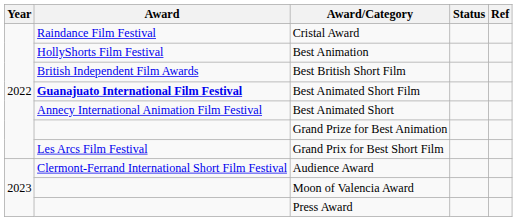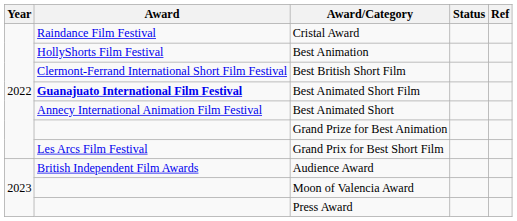 <table class="wikitable">
 <tr>
 <th>Year</th>
 <th>Award</th>
 <th>Award/Category</th>
 <th>Status</th>
 <th>Ref</th>
 </tr>
 <tr>
 <td rowspan="7">2022</td>
 <td><a href='#'>Raindance Film Festival</a></td>
 <td>Cristal Award</td>
 <td></td>
 <td></td>
 </tr>
 <tr>
 <td><a href='#'>HollyShorts Film Festival</a></td>
 <td>Best Animation</td>
 <td></td>
 <td></td>
 </tr>
 <tr>
-<td><a href='#'>British Independent Film Awards</a></td>
+<td><a href='#'>Clermont-Ferrand International Short Film Festival</a></td>
 <td>Best British Short Film</td>
 <td></td>
 <td></td>
 </tr>
 <tr>
 <td><strong><a href='#'>Guanajuato International Film Festival</a></strong></td>
 <td>Best Animated Short Film</td>
 <td></td>
 <td></td>
 </tr>
 <tr>
 <td><a href='#'>Annecy International Animation Film Festival</a></td>
 <td>Best Animated Short</td>
 <td></td>
 <td></td>
 </tr>
 <tr>
 <td></td>
 <td>Grand Prize for Best Animation</td>
 <td></td>
 <td></td>
 </tr>
 <tr>
 <td><a href='#'>Les Arcs Film Festival</a></td>
 <td>Grand Prix for Best Short Film</td>
 <td></td>
 <td></td>
 </tr>
 <tr>
 <td rowspan="3">2023</td>
-<td><a href='#'>Clermont-Ferrand International Short Film Festival</a></td>
+<td><a href='#'>British Independent Film Awards</a></td>
 <td>Audience Award</td>
 <td></td>
 <td></td>
 </tr>
 <tr>
 <td></td>
 <td>Moon of Valencia Award</td>
 <td></td>
 <td></td>
 </tr>
 <tr>
 <td></td>
 <td>Press Award</td>
 <td></td>
 <td></td>
 </tr>
 </table>
